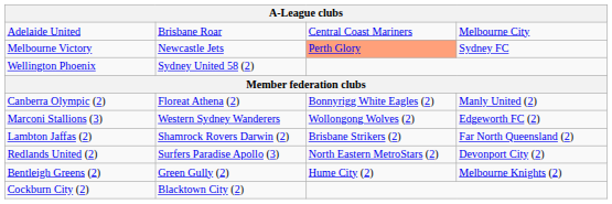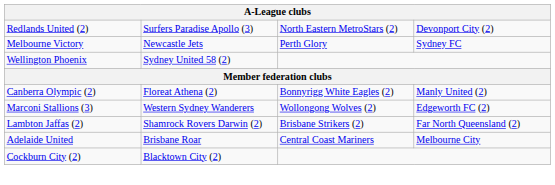 <table class="wikitable">
 <tr>
 <th colspan="4">A-League clubs</th>
 </tr>
 <tr>
-<td style="width:20%;"><a href='#'>Adelaide United</a></td>
-<td style="width:20%;"><a href='#'>Brisbane Roar</a></td>
-<td style="width:20%;"><a href='#'>Central Coast Mariners</a></td>
-<td style="width:20%;"><a href='#'>Melbourne City</a></td>
+<td> <a href='#'>Redlands United</a> (<a href='#'>2</a>)</td>
+<td> <a href='#'>Surfers Paradise Apollo</a> (<a href='#'>3</a>)</td>
+<td> <a href='#'>North Eastern MetroStars</a> (<a href='#'>2</a>)</td>
+<td> <a href='#'>Devonport City</a> (<a href='#'>2</a>)</td>
 </tr>
 <tr>
 <td><a href='#'>Melbourne Victory</a></td>
 <td><a href='#'>Newcastle Jets</a></td>
-<td style="background: lightsalmon;"><a href='#'>Perth Glory</a></td>
+<td><a href='#'>Perth Glory</a></td>
 <td><a href='#'>Sydney FC</a></td>
 </tr>
 <tr>
 <td><a href='#'>Wellington Phoenix</a></td>
 <td> <a href='#'>Sydney United 58</a> (<a href='#'>2</a>)</td>
 <td colspan="2"></td>
 </tr>
 <tr>
 <th colspan="4">Member federation clubs</th>
 </tr>
 <tr>
 <td> <a href='#'>Canberra Olympic</a> (<a href='#'>2</a>)</td>
 <td> <a href='#'>Floreat Athena</a> (<a href='#'>2</a>)</td>
 <td> <a href='#'>Bonnyrigg White Eagles</a> (<a href='#'>2</a>)</td>
 <td> <a href='#'>Manly United</a> (<a href='#'>2</a>)</td>
 </tr>
 <tr>
 <td> <a href='#'>Marconi Stallions</a> (<a href='#'>3</a>)</td>
 <td><a href='#'>Western Sydney Wanderers</a></td>
 <td> <a href='#'>Wollongong Wolves</a> (<a href='#'>2</a>)</td>
 <td> <a href='#'>Edgeworth FC</a> (<a href='#'>2</a>)</td>
 </tr>
 <tr>
 <td> <a href='#'>Lambton Jaffas</a> (<a href='#'>2</a>)</td>
 <td> <a href='#'>Shamrock Rovers Darwin</a> (<a href='#'>2</a>)</td>
 <td> <a href='#'>Brisbane Strikers</a> (<a href='#'>2</a>)</td>
 <td> <a href='#'>Far North Queensland</a> (<a href='#'>2</a>)</td>
 </tr>
 <tr>
-<td> <a href='#'>Redlands United</a> (<a href='#'>2</a>)</td>
-<td> <a href='#'>Surfers Paradise Apollo</a> (<a href='#'>3</a>)</td>
-<td> <a href='#'>North Eastern MetroStars</a> (<a href='#'>2</a>)</td>
-<td> <a href='#'>Devonport City</a> (<a href='#'>2</a>)</td>
-</tr>
-<tr>
-<td> <a href='#'>Bentleigh Greens</a> (<a href='#'>2</a>)</td>
-<td> <a href='#'>Green Gully</a> (<a href='#'>2</a>)</td>
-<td> <a href='#'>Hume City</a> (<a href='#'>2</a>)</td>
-<td> <a href='#'>Melbourne Knights</a> (<a href='#'>2</a>)</td>
+<td style="width:20%;"><a href='#'>Adelaide United</a></td>
+<td style="width:20%;"><a href='#'>Brisbane Roar</a></td>
+<td style="width:20%;"><a href='#'>Central Coast Mariners</a></td>
+<td style="width:20%;"><a href='#'>Melbourne City</a></td>
 </tr>
 <tr>
 <td> <a href='#'>Cockburn City</a> (<a href='#'>2</a>)</td>
 <td> <a href='#'>Blacktown City</a> (<a href='#'>2</a>)</td>
 <td colspan="2"></td>
 </tr>
 </table>
